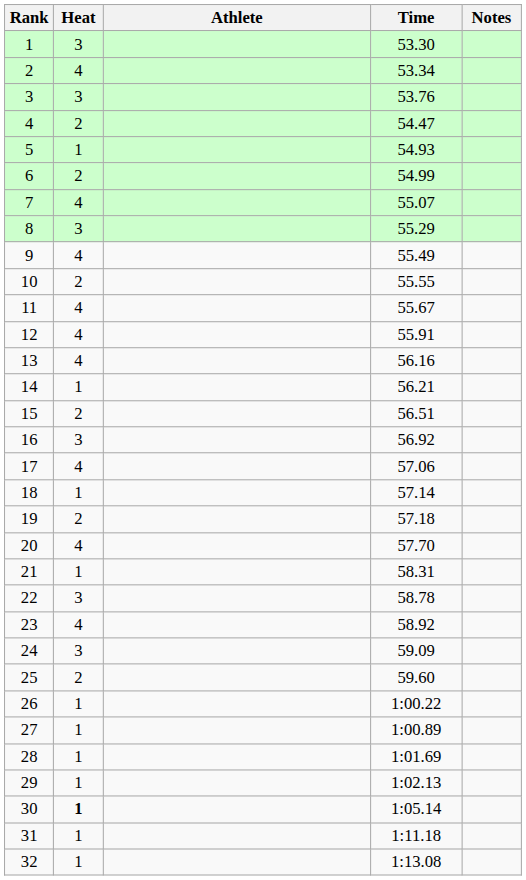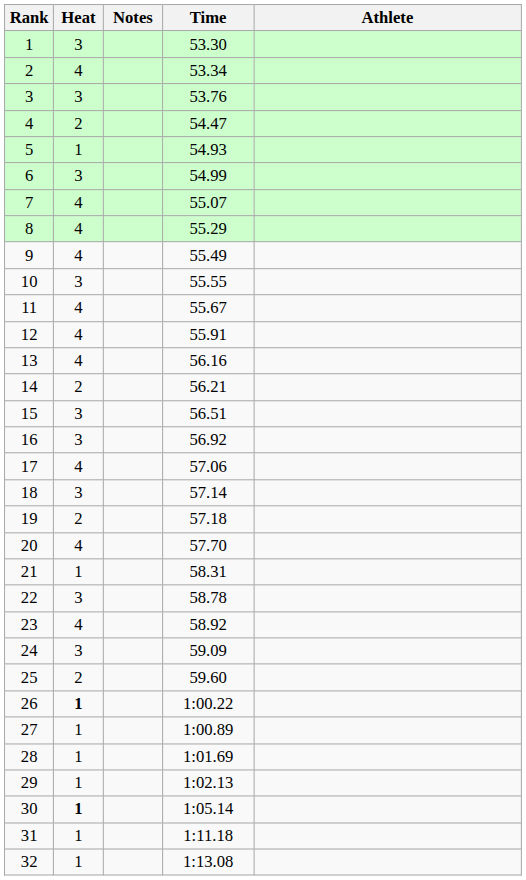 <table class="wikitable" style="text-align:center">
 <tr>
 <th width=40>Rank</th>
 <th width=40>Heat</th>
+<th width=50>Notes</th>
+<th width=80>Time</th>
 <th width=250>Athlete</th>
-<th width=80>Time</th>
-<th width=50>Notes</th>
 </tr>
 <tr bgcolor="ccffcc">
 <td>1</td>
 <td>3</td>
+<td></td>
+<td>53.30</td>
 <td align=left></td>
-<td>53.30</td>
-<td></td>
 </tr>
 <tr bgcolor="ccffcc">
 <td>2</td>
 <td>4</td>
+<td></td>
+<td>53.34</td>
 <td align=left></td>
-<td>53.34</td>
-<td></td>
 </tr>
 <tr bgcolor="ccffcc">
 <td>3</td>
 <td>3</td>
+<td></td>
+<td>53.76</td>
 <td align=left></td>
-<td>53.76</td>
-<td></td>
 </tr>
 <tr bgcolor="ccffcc">
 <td>4</td>
 <td>2</td>
+<td></td>
+<td>54.47</td>
 <td align=left></td>
-<td>54.47</td>
-<td></td>
 </tr>
 <tr bgcolor="ccffcc">
 <td>5</td>
 <td>1</td>
+<td></td>
+<td>54.93</td>
 <td align=left></td>
-<td>54.93</td>
-<td></td>
 </tr>
 <tr bgcolor="ccffcc">
 <td>6</td>
-<td>2</td>
+<td>3</td>
+<td></td>
+<td>54.99</td>
 <td align=left></td>
-<td>54.99</td>
-<td></td>
 </tr>
 <tr bgcolor="ccffcc">
 <td>7</td>
 <td>4</td>
+<td></td>
+<td>55.07</td>
 <td align=left></td>
-<td>55.07</td>
-<td></td>
 </tr>
 <tr bgcolor="ccffcc">
 <td>8</td>
-<td>3</td>
+<td>4</td>
+<td></td>
+<td>55.29</td>
 <td align=left></td>
-<td>55.29</td>
-<td></td>
 </tr>
 <tr>
 <td>9</td>
 <td>4</td>
+<td></td>
+<td>55.49</td>
 <td align=left></td>
-<td>55.49</td>
-<td></td>
 </tr>
 <tr>
 <td>10</td>
-<td>2</td>
+<td>3</td>
+<td></td>
+<td>55.55</td>
 <td align=left></td>
-<td>55.55</td>
-<td></td>
 </tr>
 <tr>
 <td>11</td>
 <td>4</td>
+<td></td>
+<td>55.67</td>
 <td align=left></td>
-<td>55.67</td>
-<td></td>
 </tr>
 <tr>
 <td>12</td>
 <td>4</td>
+<td></td>
+<td>55.91</td>
 <td align=left></td>
-<td>55.91</td>
-<td></td>
 </tr>
 <tr>
 <td>13</td>
 <td>4</td>
+<td></td>
+<td>56.16</td>
 <td align=left></td>
-<td>56.16</td>
-<td></td>
 </tr>
 <tr>
 <td>14</td>
-<td>1</td>
+<td>2</td>
+<td></td>
+<td>56.21</td>
 <td align=left></td>
-<td>56.21</td>
-<td></td>
 </tr>
 <tr>
 <td>15</td>
-<td>2</td>
+<td>3</td>
+<td></td>
+<td>56.51</td>
 <td align=left></td>
-<td>56.51</td>
-<td></td>
 </tr>
 <tr>
 <td>16</td>
 <td>3</td>
+<td></td>
+<td>56.92</td>
 <td align=left></td>
-<td>56.92</td>
-<td></td>
 </tr>
 <tr>
 <td>17</td>
 <td>4</td>
+<td></td>
+<td>57.06</td>
 <td align=left></td>
-<td>57.06</td>
-<td></td>
 </tr>
 <tr>
 <td>18</td>
-<td>1</td>
+<td>3</td>
+<td></td>
+<td>57.14</td>
 <td align=left></td>
-<td>57.14</td>
-<td></td>
 </tr>
 <tr>
 <td>19</td>
 <td>2</td>
+<td></td>
+<td>57.18</td>
 <td align=left></td>
-<td>57.18</td>
-<td></td>
 </tr>
 <tr>
 <td>20</td>
 <td>4</td>
+<td></td>
+<td>57.70</td>
 <td align=left></td>
-<td>57.70</td>
-<td></td>
 </tr>
 <tr>
 <td>21</td>
 <td>1</td>
+<td></td>
+<td>58.31</td>
 <td align=left></td>
-<td>58.31</td>
-<td></td>
 </tr>
 <tr>
 <td>22</td>
 <td>3</td>
+<td></td>
+<td>58.78</td>
 <td align=left></td>
-<td>58.78</td>
-<td></td>
 </tr>
 <tr>
 <td>23</td>
 <td>4</td>
+<td></td>
+<td>58.92</td>
 <td align=left></td>
-<td>58.92</td>
-<td></td>
 </tr>
 <tr>
 <td>24</td>
 <td>3</td>
+<td></td>
+<td>59.09</td>
 <td align=left></td>
-<td>59.09</td>
-<td></td>
 </tr>
 <tr>
 <td>25</td>
 <td>2</td>
+<td></td>
+<td>59.60</td>
 <td align=left></td>
-<td>59.60</td>
-<td></td>
 </tr>
 <tr>
 <td>26</td>
-<td>1</td>
+<td><strong>1</strong></td>
+<td></td>
+<td>1:00.22</td>
 <td align=left></td>
-<td>1:00.22</td>
-<td></td>
 </tr>
 <tr>
 <td>27</td>
 <td>1</td>
+<td></td>
+<td>1:00.89</td>
 <td align=left></td>
-<td>1:00.89</td>
-<td></td>
 </tr>
 <tr>
 <td>28</td>
 <td>1</td>
+<td></td>
+<td>1:01.69</td>
 <td align=left></td>
-<td>1:01.69</td>
-<td></td>
 </tr>
 <tr>
 <td>29</td>
 <td>1</td>
+<td></td>
+<td>1:02.13</td>
 <td align=left></td>
-<td>1:02.13</td>
-<td></td>
 </tr>
 <tr>
 <td>30</td>
 <td><strong>1</strong></td>
+<td></td>
+<td>1:05.14</td>
 <td align=left></td>
-<td>1:05.14</td>
-<td></td>
 </tr>
 <tr>
 <td>31</td>
 <td>1</td>
+<td></td>
+<td>1:11.18</td>
 <td align=left></td>
-<td>1:11.18</td>
-<td></td>
 </tr>
 <tr>
 <td>32</td>
 <td>1</td>
+<td></td>
+<td>1:13.08</td>
 <td align=left></td>
-<td>1:13.08</td>
-<td></td>
 </tr>
 </table>
